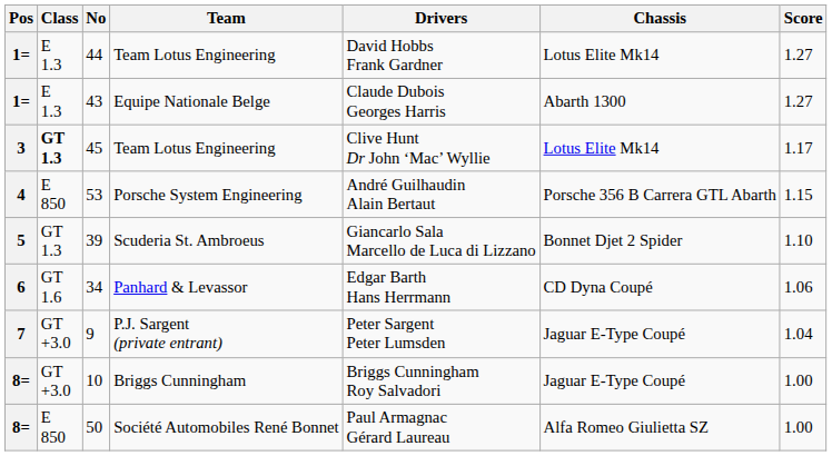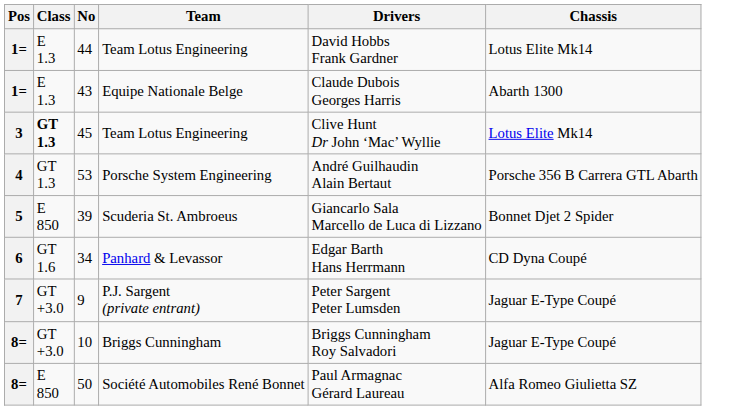 <table class="wikitable" style="font-size: 95%;">
 <tr>
 <th>Pos</th>
 <th>Class</th>
 <th>No</th>
 <th>Team</th>
 <th>Drivers</th>
 <th>Chassis</th>
-<th>Score</th>
 </tr>
 <tr>
 <th>1=</th>
 <td>E<br>1.3</td>
 <td>44</td>
 <td> Team Lotus Engineering</td>
 <td> David Hobbs<br> Frank Gardner</td>
 <td>Lotus Elite Mk14</td>
-<td>1.27</td>
 </tr>
 <tr>
 <th>1=</th>
 <td>E<br>1.3</td>
 <td>43</td>
 <td> Equipe Nationale Belge</td>
 <td> Claude Dubois<br> Georges Harris</td>
 <td>Abarth 1300</td>
-<td>1.27</td>
 </tr>
 <tr>
 <th>3</th>
 <td><strong>GT<br>1.3</strong></td>
 <td>45</td>
 <td> Team Lotus Engineering</td>
 <td> Clive Hunt<br> <em>Dr</em> John ‘Mac’ Wyllie</td>
 <td><a href='#'>Lotus Elite</a> Mk14</td>
-<td>1.17</td>
 </tr>
 <tr>
 <th>4</th>
-<td>E<br>850</td>
+<td>GT<br>1.3</td>
 <td>53</td>
 <td> Porsche System Engineering</td>
 <td> André Guilhaudin<br> Alain Bertaut</td>
 <td>Porsche 356 B Carrera GTL Abarth</td>
-<td>1.15</td>
 </tr>
 <tr>
 <th>5</th>
-<td>GT<br>1.3</td>
+<td>E<br>850</td>
 <td>39</td>
 <td> Scuderia St. Ambroeus</td>
 <td> Giancarlo Sala<br> Marcello de Luca di Lizzano</td>
 <td>Bonnet Djet 2 Spider</td>
-<td>1.10</td>
 </tr>
 <tr>
 <th>6</th>
 <td>GT<br>1.6</td>
 <td>34</td>
 <td> <a href='#'>Panhard</a> & Levassor</td>
 <td> Edgar Barth<br> Hans Herrmann</td>
 <td>CD Dyna Coupé</td>
-<td>1.06</td>
 </tr>
 <tr>
 <th>7</th>
 <td>GT<br>+3.0</td>
 <td>9</td>
 <td> P.J. Sargent<br><em>(private entrant)</em></td>
 <td> Peter Sargent<br> Peter Lumsden</td>
 <td>Jaguar E-Type Coupé</td>
-<td>1.04</td>
 </tr>
 <tr>
 <th>8=</th>
 <td>GT<br>+3.0</td>
 <td>10</td>
 <td> Briggs Cunningham</td>
 <td> Briggs Cunningham<br> Roy Salvadori</td>
 <td>Jaguar E-Type Coupé</td>
-<td>1.00</td>
 </tr>
 <tr>
 <th>8=</th>
 <td>E<br>850</td>
 <td>50</td>
 <td> Société Automobiles René Bonnet</td>
 <td> Paul Armagnac<br> Gérard Laureau</td>
 <td>Alfa Romeo Giulietta SZ</td>
-<td>1.00</td>
 </tr>
 </table>
